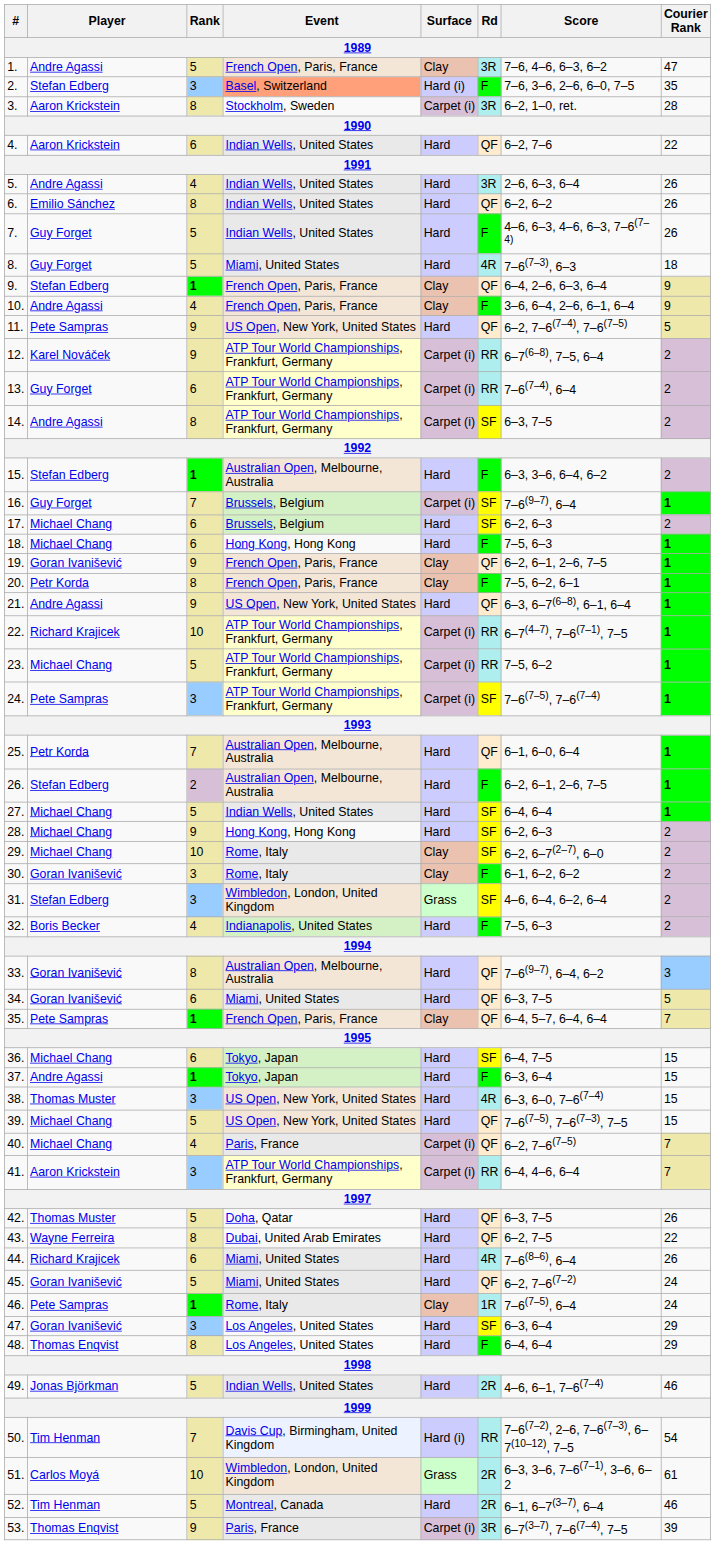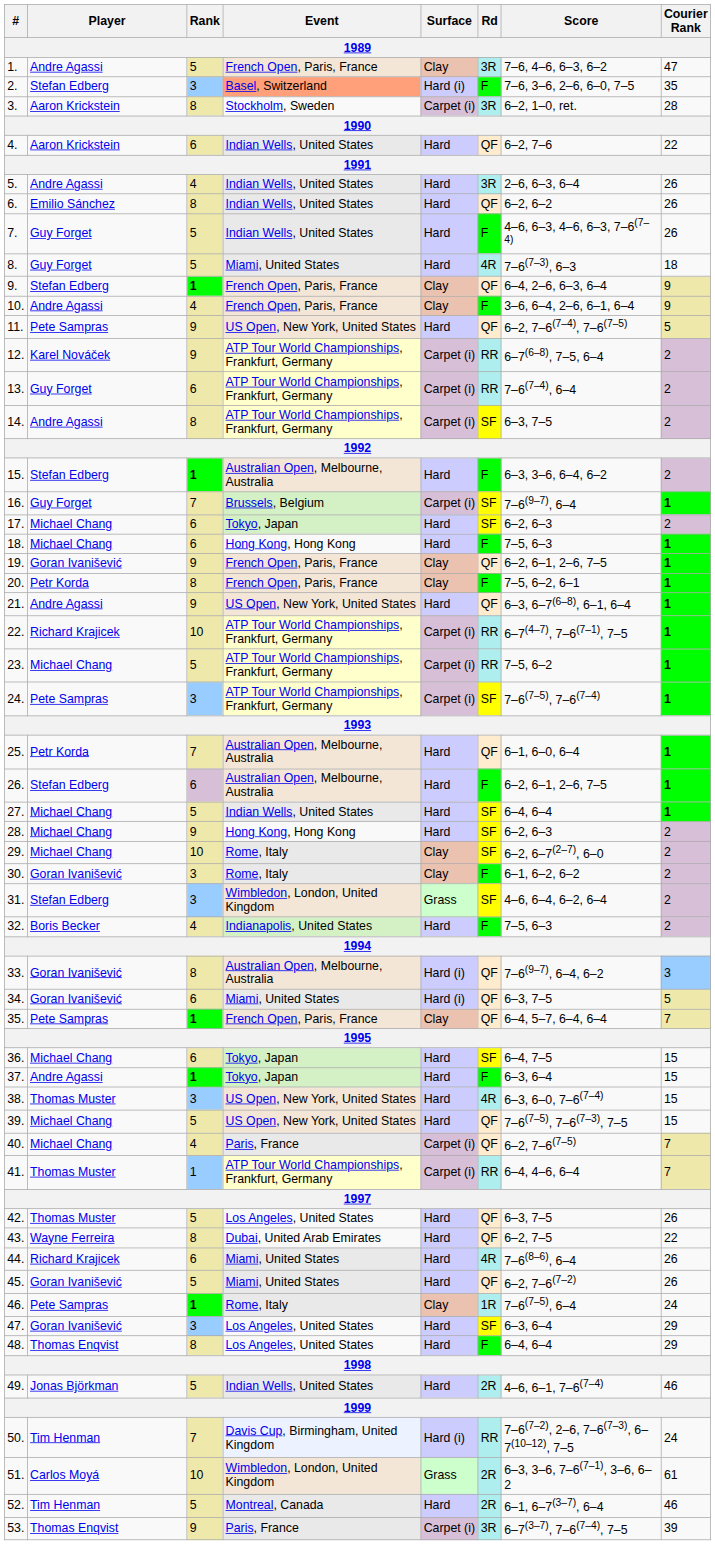 <table class="wikitable sortable">
 <tr>
 <th>#</th>
 <th width=200>Player</th>
 <th>Rank</th>
 <th width=250>Event</th>
 <th>Surface</th>
 <th>Rd</th>
 <th width=200>Score</th>
 <th>Courier<br>Rank</th>
 </tr>
 <tr>
 <th colspan=8><a href='#'>1989</a></th>
 </tr>
 <tr>
 <td>1.</td>
 <td> <a href='#'>Andre Agassi</a></td>
 <td bgcolor=EEE8AA>5</td>
 <td bgcolor=f3e6d7><a href='#'>French Open</a>, Paris, France</td>
 <td bgcolor=#ebc2af>Clay</td>
 <td bgcolor=afeeee>3R</td>
 <td>7–6, 4–6, 6–3, 6–2</td>
 <td>47</td>
 </tr>
 <tr>
 <td>2.</td>
 <td> <a href='#'>Stefan Edberg</a></td>
 <td bgcolor=99ccff>3</td>
 <td style="background: lightsalmon;"><a href='#'>Basel</a>, Switzerland</td>
 <td bgcolor=CCCCFF>Hard (i)</td>
 <td bgcolor=lime>F</td>
 <td>7–6, 3–6, 2–6, 6–0, 7–5</td>
 <td>35</td>
 </tr>
 <tr>
 <td>3.</td>
 <td> <a href='#'>Aaron Krickstein</a></td>
 <td bgcolor=EEE8AA>8</td>
 <td><a href='#'>Stockholm</a>, Sweden</td>
 <td bgcolor=thistle>Carpet (i)</td>
 <td bgcolor=afeeee>3R</td>
 <td>6–2, 1–0, ret.</td>
 <td>28</td>
 </tr>
 <tr>
 <th colspan=8><a href='#'>1990</a></th>
 </tr>
 <tr>
 <td>4.</td>
 <td> <a href='#'>Aaron Krickstein</a></td>
 <td bgcolor=EEE8AA>6</td>
 <td bgcolor=e9e9e9><a href='#'>Indian Wells</a>, United States</td>
 <td bgcolor=CCCCFF>Hard</td>
 <td bgcolor=ffebcd>QF</td>
 <td>6–2, 7–6</td>
 <td>22</td>
 </tr>
 <tr>
 <th colspan=8><a href='#'>1991</a></th>
 </tr>
 <tr>
 <td>5.</td>
 <td> <a href='#'>Andre Agassi</a></td>
 <td bgcolor=EEE8AA>4</td>
 <td bgcolor=e9e9e9><a href='#'>Indian Wells</a>, United States</td>
 <td bgcolor=CCCCFF>Hard</td>
 <td bgcolor=afeeee>3R</td>
 <td>2–6, 6–3, 6–4</td>
 <td>26</td>
 </tr>
 <tr>
 <td>6.</td>
 <td> <a href='#'>Emilio Sánchez</a></td>
 <td bgcolor=EEE8AA>8</td>
 <td bgcolor=e9e9e9><a href='#'>Indian Wells</a>, United States</td>
 <td bgcolor=CCCCFF>Hard</td>
 <td bgcolor=ffebcd>QF</td>
 <td>6–2, 6–2</td>
 <td>26</td>
 </tr>
 <tr>
 <td>7.</td>
 <td> <a href='#'>Guy Forget</a></td>
 <td bgcolor=EEE8AA>5</td>
 <td bgcolor=e9e9e9><a href='#'>Indian Wells</a>, United States</td>
 <td bgcolor=CCCCFF>Hard</td>
 <td bgcolor=lime>F</td>
 <td>4–6, 6–3, 4–6, 6–3, 7–6<sup>(7–4)</sup></td>
 <td>26</td>
 </tr>
 <tr>
 <td>8.</td>
 <td> <a href='#'>Guy Forget</a></td>
 <td bgcolor=EEE8AA>5</td>
 <td bgcolor=e9e9e9><a href='#'>Miami</a>, United States</td>
 <td bgcolor=CCCCFF>Hard</td>
 <td bgcolor=afeeee>4R</td>
 <td>7–6<sup>(7–3)</sup>, 6–3</td>
 <td>18</td>
 </tr>
 <tr>
 <td>9.</td>
 <td> <a href='#'>Stefan Edberg</a></td>
 <td bgcolor=lime><strong>1</strong></td>
 <td bgcolor=f3e6d7><a href='#'>French Open</a>, Paris, France</td>
 <td bgcolor=#ebc2af>Clay</td>
 <td bgcolor=ffebcd>QF</td>
 <td>6–4, 2–6, 6–3, 6–4</td>
 <td bgcolor=EEE8AA>9</td>
 </tr>
 <tr>
 <td>10.</td>
 <td> <a href='#'>Andre Agassi</a></td>
 <td bgcolor=EEE8AA>4</td>
 <td bgcolor=f3e6d7><a href='#'>French Open</a>, Paris, France</td>
 <td bgcolor=#ebc2af>Clay</td>
 <td bgcolor=lime>F</td>
 <td>3–6, 6–4, 2–6, 6–1, 6–4</td>
 <td bgcolor=EEE8AA>9</td>
 </tr>
 <tr>
 <td>11.</td>
 <td> <a href='#'>Pete Sampras</a></td>
 <td bgcolor=EEE8AA>9</td>
 <td bgcolor=f3e6d7><a href='#'>US Open</a>, New York, United States</td>
 <td bgcolor=CCCCFF>Hard</td>
 <td bgcolor=ffebcd>QF</td>
 <td>6–2, 7–6<sup>(7–4)</sup>, 7–6<sup>(7–5)</sup></td>
 <td bgcolor=EEE8AA>5</td>
 </tr>
 <tr>
 <td>12.</td>
 <td> <a href='#'>Karel Nováček</a></td>
 <td bgcolor=EEE8AA>9</td>
 <td bgcolor=ffffcc><a href='#'>ATP Tour World Championships</a>, Frankfurt, Germany</td>
 <td bgcolor=thistle>Carpet (i)</td>
 <td bgcolor=afeeee>RR</td>
 <td>6–7<sup>(6–8)</sup>, 7–5, 6–4</td>
 <td bgcolor=thistle>2</td>
 </tr>
 <tr>
 <td>13.</td>
 <td> <a href='#'>Guy Forget</a></td>
 <td bgcolor=EEE8AA>6</td>
 <td bgcolor=ffffcc><a href='#'>ATP Tour World Championships</a>, Frankfurt, Germany</td>
 <td bgcolor=thistle>Carpet (i)</td>
 <td bgcolor=afeeee>RR</td>
 <td>7–6<sup>(7–4)</sup>, 6–4</td>
 <td bgcolor=thistle>2</td>
 </tr>
 <tr>
 <td>14.</td>
 <td> <a href='#'>Andre Agassi</a></td>
 <td bgcolor=EEE8AA>8</td>
 <td bgcolor=ffffcc><a href='#'>ATP Tour World Championships</a>, Frankfurt, Germany</td>
 <td bgcolor=thistle>Carpet (i)</td>
 <td bgcolor=yellow>SF</td>
 <td>6–3, 7–5</td>
 <td bgcolor=thistle>2</td>
 </tr>
 <tr>
 <th colspan=8><a href='#'>1992</a></th>
 </tr>
 <tr>
 <td>15.</td>
 <td> <a href='#'>Stefan Edberg</a></td>
 <td bgcolor=lime><strong>1</strong></td>
 <td bgcolor=f3e6d7><a href='#'>Australian Open</a>, Melbourne, Australia</td>
 <td bgcolor=CCCCFF>Hard</td>
 <td bgcolor=lime>F</td>
 <td>6–3, 3–6, 6–4, 6–2</td>
 <td bgcolor=thistle>2</td>
 </tr>
 <tr>
 <td>16.</td>
 <td> <a href='#'>Guy Forget</a></td>
 <td bgcolor=EEE8AA>7</td>
 <td bgcolor=d4f1c5><a href='#'>Brussels</a>, Belgium</td>
 <td bgcolor=thistle>Carpet (i)</td>
 <td bgcolor=yellow>SF</td>
 <td>7–6<sup>(9–7)</sup>, 6–4</td>
 <td bgcolor=lime><strong>1</strong></td>
 </tr>
 <tr>
 <td>17.</td>
 <td> <a href='#'>Michael Chang</a></td>
 <td bgcolor=EEE8AA>6</td>
-<td bgcolor=d4f1c5><a href='#'>Brussels</a>, Belgium</td>
+<td bgcolor=d4f1c5><a href='#'>Tokyo</a>, Japan</td>
 <td bgcolor=CCCCFF>Hard</td>
 <td bgcolor=yellow>SF</td>
 <td>6–2, 6–3</td>
 <td bgcolor=thistle>2</td>
 </tr>
 <tr>
 <td>18.</td>
 <td> <a href='#'>Michael Chang</a></td>
 <td bgcolor=EEE8AA>6</td>
 <td><a href='#'>Hong Kong</a>, Hong Kong</td>
 <td bgcolor=CCCCFF>Hard</td>
 <td bgcolor=lime>F</td>
 <td>7–5, 6–3</td>
 <td bgcolor=lime><strong>1</strong></td>
 </tr>
 <tr>
 <td>19.</td>
 <td> <a href='#'>Goran Ivanišević</a></td>
 <td bgcolor=EEE8AA>9</td>
 <td bgcolor=f3e6d7><a href='#'>French Open</a>, Paris, France</td>
 <td bgcolor=#ebc2af>Clay</td>
 <td bgcolor=ffebcd>QF</td>
 <td>6–2, 6–1, 2–6, 7–5</td>
 <td bgcolor=lime><strong>1</strong></td>
 </tr>
 <tr>
 <td>20.</td>
 <td> <a href='#'>Petr Korda</a></td>
 <td bgcolor=EEE8AA>8</td>
 <td bgcolor=f3e6d7><a href='#'>French Open</a>, Paris, France</td>
 <td bgcolor=#ebc2af>Clay</td>
 <td bgcolor=lime>F</td>
 <td>7–5, 6–2, 6–1</td>
 <td bgcolor=lime><strong>1</strong></td>
 </tr>
 <tr>
 <td>21.</td>
 <td> <a href='#'>Andre Agassi</a></td>
 <td bgcolor=EEE8AA>9</td>
 <td bgcolor=f3e6d7><a href='#'>US Open</a>, New York, United States</td>
 <td bgcolor=CCCCFF>Hard</td>
 <td bgcolor=ffebcd>QF</td>
 <td>6–3, 6–7<sup>(6–8)</sup>, 6–1, 6–4</td>
 <td bgcolor=lime><strong>1</strong></td>
 </tr>
 <tr>
 <td>22.</td>
 <td> <a href='#'>Richard Krajicek</a></td>
 <td bgcolor=EEE8AA>10</td>
 <td bgcolor=ffffcc><a href='#'>ATP Tour World Championships</a>, Frankfurt, Germany</td>
 <td bgcolor=thistle>Carpet (i)</td>
 <td bgcolor=afeeee>RR</td>
 <td>6–7<sup>(4–7)</sup>, 7–6<sup>(7–1)</sup>, 7–5</td>
 <td bgcolor=lime><strong>1</strong></td>
 </tr>
 <tr>
 <td>23.</td>
 <td> <a href='#'>Michael Chang</a></td>
 <td bgcolor=EEE8AA>5</td>
 <td bgcolor=ffffcc><a href='#'>ATP Tour World Championships</a>, Frankfurt, Germany</td>
 <td bgcolor=thistle>Carpet (i)</td>
 <td bgcolor=afeeee>RR</td>
 <td>7–5, 6–2</td>
 <td bgcolor=lime><strong>1</strong></td>
 </tr>
 <tr>
 <td>24.</td>
 <td> <a href='#'>Pete Sampras</a></td>
 <td bgcolor=99ccff>3</td>
 <td bgcolor=ffffcc><a href='#'>ATP Tour World Championships</a>, Frankfurt, Germany</td>
 <td bgcolor=thistle>Carpet (i)</td>
 <td bgcolor=yellow>SF</td>
 <td>7–6<sup>(7–5)</sup>, 7–6<sup>(7–4)</sup></td>
 <td bgcolor=lime><strong>1</strong></td>
 </tr>
 <tr>
 <th colspan=8><a href='#'>1993</a></th>
 </tr>
 <tr>
 <td>25.</td>
 <td> <a href='#'>Petr Korda</a></td>
 <td bgcolor=EEE8AA>7</td>
 <td bgcolor=f3e6d7><a href='#'>Australian Open</a>, Melbourne, Australia</td>
 <td bgcolor=CCCCFF>Hard</td>
 <td bgcolor=ffebcd>QF</td>
 <td>6–1, 6–0, 6–4</td>
 <td bgcolor=lime><strong>1</strong></td>
 </tr>
 <tr>
 <td>26.</td>
 <td> <a href='#'>Stefan Edberg</a></td>
-<td bgcolor=thistle>2</td>
+<td bgcolor=thistle>6</td>
 <td bgcolor=f3e6d7><a href='#'>Australian Open</a>, Melbourne, Australia</td>
 <td bgcolor=CCCCFF>Hard</td>
 <td bgcolor=lime>F</td>
 <td>6–2, 6–1, 2–6, 7–5</td>
 <td bgcolor=lime><strong>1</strong></td>
 </tr>
 <tr>
 <td>27.</td>
 <td> <a href='#'>Michael Chang</a></td>
 <td bgcolor=EEE8AA>5</td>
 <td bgcolor=e9e9e9><a href='#'>Indian Wells</a>, United States</td>
 <td bgcolor=CCCCFF>Hard</td>
 <td bgcolor=yellow>SF</td>
 <td>6–4, 6–4</td>
 <td bgcolor=lime><strong>1</strong></td>
 </tr>
 <tr>
 <td>28.</td>
 <td> <a href='#'>Michael Chang</a></td>
 <td bgcolor=EEE8AA>9</td>
 <td><a href='#'>Hong Kong</a>, Hong Kong</td>
 <td bgcolor=CCCCFF>Hard</td>
 <td bgcolor=yellow>SF</td>
 <td>6–2, 6–3</td>
 <td bgcolor=thistle>2</td>
 </tr>
 <tr>
 <td>29.</td>
 <td> <a href='#'>Michael Chang</a></td>
 <td bgcolor=EEE8AA>10</td>
 <td bgcolor=e9e9e9><a href='#'>Rome</a>, Italy</td>
 <td bgcolor=#ebc2af>Clay</td>
 <td bgcolor=yellow>SF</td>
 <td>6–2, 6–7<sup>(2–7)</sup>, 6–0</td>
 <td bgcolor=thistle>2</td>
 </tr>
 <tr>
 <td>30.</td>
 <td> <a href='#'>Goran Ivanišević</a></td>
 <td bgcolor=EEE8AA>3</td>
 <td bgcolor=e9e9e9><a href='#'>Rome</a>, Italy</td>
 <td bgcolor=#ebc2af>Clay</td>
 <td bgcolor=lime>F</td>
 <td>6–1, 6–2, 6–2</td>
 <td bgcolor=thistle>2</td>
 </tr>
 <tr>
 <td>31.</td>
 <td> <a href='#'>Stefan Edberg</a></td>
 <td bgcolor=99ccff>3</td>
 <td bgcolor=f3e6d7><a href='#'>Wimbledon</a>, London, United Kingdom</td>
 <td bgcolor=#cfc>Grass</td>
 <td bgcolor=yellow>SF</td>
 <td>4–6, 6–4, 6–2, 6–4</td>
 <td bgcolor=thistle>2</td>
 </tr>
 <tr>
 <td>32.</td>
 <td> <a href='#'>Boris Becker</a></td>
 <td bgcolor=EEE8AA>4</td>
 <td bgcolor=d4f1c5><a href='#'>Indianapolis</a>, United States</td>
 <td bgcolor=CCCCFF>Hard</td>
 <td bgcolor=lime>F</td>
 <td>7–5, 6–3</td>
 <td bgcolor=thistle>2</td>
 </tr>
 <tr>
 <th colspan=8><a href='#'>1994</a></th>
 </tr>
 <tr>
 <td>33.</td>
 <td> <a href='#'>Goran Ivanišević</a></td>
 <td bgcolor=EEE8AA>8</td>
 <td bgcolor=f3e6d7><a href='#'>Australian Open</a>, Melbourne, Australia</td>
-<td bgcolor=CCCCFF>Hard</td>
+<td bgcolor=CCCCFF>Hard (i)</td>
 <td bgcolor=ffebcd>QF</td>
 <td>7–6<sup>(9–7)</sup>, 6–4, 6–2</td>
 <td bgcolor=99ccff>3</td>
 </tr>
 <tr>
 <td>34.</td>
 <td> <a href='#'>Goran Ivanišević</a></td>
 <td bgcolor=EEE8AA>6</td>
 <td bgcolor=e9e9e9><a href='#'>Miami</a>, United States</td>
-<td bgcolor=CCCCFF>Hard</td>
+<td bgcolor=CCCCFF>Hard (i)</td>
 <td bgcolor=ffebcd>QF</td>
 <td>6–3, 7–5</td>
 <td bgcolor=EEE8AA>5</td>
 </tr>
 <tr>
 <td>35.</td>
 <td> <a href='#'>Pete Sampras</a></td>
 <td bgcolor=lime><strong>1</strong></td>
 <td bgcolor=f3e6d7><a href='#'>French Open</a>, Paris, France</td>
 <td bgcolor=#ebc2af>Clay</td>
 <td bgcolor=ffebcd>QF</td>
 <td>6–4, 5–7, 6–4, 6–4</td>
 <td bgcolor=EEE8AA>7</td>
 </tr>
 <tr>
 <th colspan=8><a href='#'>1995</a></th>
 </tr>
 <tr>
 <td>36.</td>
 <td> <a href='#'>Michael Chang</a></td>
 <td bgcolor=EEE8AA>6</td>
 <td bgcolor=d4f1c5><a href='#'>Tokyo</a>, Japan</td>
 <td bgcolor=CCCCFF>Hard</td>
 <td bgcolor=yellow>SF</td>
 <td>6–4, 7–5</td>
 <td>15</td>
 </tr>
 <tr>
 <td>37.</td>
 <td> <a href='#'>Andre Agassi</a></td>
 <td bgcolor=lime><strong>1</strong></td>
 <td bgcolor=d4f1c5><a href='#'>Tokyo</a>, Japan</td>
 <td bgcolor=CCCCFF>Hard</td>
 <td bgcolor=lime>F</td>
 <td>6–3, 6–4</td>
 <td>15</td>
 </tr>
 <tr>
 <td>38.</td>
 <td> <a href='#'>Thomas Muster</a></td>
 <td bgcolor=99ccff>3</td>
 <td bgcolor=f3e6d7><a href='#'>US Open</a>, New York, United States</td>
 <td bgcolor=CCCCFF>Hard</td>
 <td bgcolor=afeeee>4R</td>
 <td>6–3, 6–0, 7–6<sup>(7–4)</sup></td>
 <td>15</td>
 </tr>
 <tr>
 <td>39.</td>
 <td> <a href='#'>Michael Chang</a></td>
 <td bgcolor=EEE8AA>5</td>
 <td bgcolor=f3e6d7><a href='#'>US Open</a>, New York, United States</td>
 <td bgcolor=CCCCFF>Hard</td>
 <td bgcolor=ffebcd>QF</td>
 <td>7–6<sup>(7–5)</sup>, 7–6<sup>(7–3)</sup>, 7–5</td>
 <td>15</td>
 </tr>
 <tr>
 <td>40.</td>
 <td> <a href='#'>Michael Chang</a></td>
 <td bgcolor=EEE8AA>4</td>
 <td bgcolor=e9e9e9><a href='#'>Paris</a>, France</td>
 <td bgcolor=thistle>Carpet (i)</td>
 <td bgcolor=ffebcd>QF</td>
 <td>6–2, 7–6<sup>(7–5)</sup></td>
 <td bgcolor=EEE8AA>7</td>
 </tr>
 <tr>
 <td>41.</td>
-<td> <a href='#'>Aaron Krickstein</a></td>
-<td bgcolor=99ccff>3</td>
+<td> <a href='#'>Thomas Muster</a></td>
+<td bgcolor=99ccff>1</td>
 <td bgcolor=ffffcc><a href='#'>ATP Tour World Championships</a>, Frankfurt, Germany</td>
 <td bgcolor=thistle>Carpet (i)</td>
 <td bgcolor=afeeee>RR</td>
 <td>6–4, 4–6, 6–4</td>
 <td bgcolor=EEE8AA>7</td>
 </tr>
 <tr>
 <th colspan=8><a href='#'>1997</a></th>
 </tr>
 <tr>
 <td>42.</td>
 <td> <a href='#'>Thomas Muster</a></td>
 <td bgcolor=EEE8AA>5</td>
-<td><a href='#'>Doha</a>, Qatar</td>
+<td><a href='#'>Los Angeles</a>, United States</td>
 <td bgcolor=CCCCFF>Hard</td>
 <td bgcolor=ffebcd>QF</td>
 <td>6–3, 7–5</td>
 <td>26</td>
 </tr>
 <tr>
 <td>43.</td>
 <td> <a href='#'>Wayne Ferreira</a></td>
 <td bgcolor=EEE8AA>8</td>
 <td><a href='#'>Dubai</a>, United Arab Emirates</td>
 <td bgcolor=CCCCFF>Hard</td>
 <td bgcolor=ffebcd>QF</td>
 <td>6–2, 7–5</td>
 <td>22</td>
 </tr>
 <tr>
 <td>44.</td>
 <td> <a href='#'>Richard Krajicek</a></td>
 <td bgcolor=EEE8AA>6</td>
 <td bgcolor=e9e9e9><a href='#'>Miami</a>, United States</td>
 <td bgcolor=CCCCFF>Hard</td>
 <td bgcolor=afeeee>4R</td>
 <td>7–6<sup>(8–6)</sup>, 6–4</td>
 <td>26</td>
 </tr>
 <tr>
 <td>45.</td>
 <td> <a href='#'>Goran Ivanišević</a></td>
 <td bgcolor=EEE8AA>5</td>
 <td bgcolor=e9e9e9><a href='#'>Miami</a>, United States</td>
 <td bgcolor=CCCCFF>Hard</td>
 <td bgcolor=ffebcd>QF</td>
 <td>6–2, 7–6<sup>(7–2)</sup></td>
-<td>24</td>
+<td>26</td>
 </tr>
 <tr>
 <td>46.</td>
 <td> <a href='#'>Pete Sampras</a></td>
 <td bgcolor=lime><strong>1</strong></td>
 <td bgcolor=e9e9e9><a href='#'>Rome</a>, Italy</td>
 <td bgcolor=#ebc2af>Clay</td>
 <td bgcolor=afeeee>1R</td>
 <td>7–6<sup>(7–5)</sup>, 6–4</td>
 <td>24</td>
 </tr>
 <tr>
 <td>47.</td>
 <td> <a href='#'>Goran Ivanišević</a></td>
 <td bgcolor=99ccff>3</td>
 <td><a href='#'>Los Angeles</a>, United States</td>
 <td bgcolor=CCCCFF>Hard</td>
 <td bgcolor=yellow>SF</td>
 <td>6–3, 6–4</td>
 <td>29</td>
 </tr>
 <tr>
 <td>48.</td>
 <td> <a href='#'>Thomas Enqvist</a></td>
 <td bgcolor=EEE8AA>8</td>
 <td><a href='#'>Los Angeles</a>, United States</td>
 <td bgcolor=CCCCFF>Hard</td>
 <td bgcolor=lime>F</td>
 <td>6–4, 6–4</td>
 <td>29</td>
 </tr>
 <tr>
 <th colspan=8><a href='#'>1998</a></th>
 </tr>
 <tr>
 <td>49.</td>
 <td> <a href='#'>Jonas Björkman</a></td>
 <td bgcolor=EEE8AA>5</td>
 <td bgcolor=e9e9e9><a href='#'>Indian Wells</a>, United States</td>
 <td bgcolor=CCCCFF>Hard</td>
 <td bgcolor=afeeee>2R</td>
 <td>4–6, 6–1, 7–6<sup>(7–4)</sup></td>
 <td>46</td>
 </tr>
 <tr>
 <th colspan=8><a href='#'>1999</a></th>
 </tr>
 <tr>
 <td>50.</td>
 <td> <a href='#'>Tim Henman</a></td>
 <td bgcolor=EEE8AA>7</td>
 <td bgcolor=ECF2FF><a href='#'>Davis Cup</a>, Birmingham, United Kingdom</td>
 <td bgcolor=CCCCFF>Hard (i)</td>
 <td bgcolor=afeeee>RR</td>
 <td>7–6<sup>(7–2)</sup>, 2–6, 7–6<sup>(7–3)</sup>, 6–7<sup>(10–12)</sup>, 7–5</td>
-<td>54</td>
+<td>24</td>
 </tr>
 <tr>
 <td>51.</td>
 <td> <a href='#'>Carlos Moyá</a></td>
 <td bgcolor=EEE8AA>10</td>
 <td bgcolor=f3e6d7><a href='#'>Wimbledon</a>, London, United Kingdom</td>
 <td bgcolor=#cfc>Grass</td>
 <td bgcolor=afeeee>2R</td>
 <td>6–3, 3–6, 7–6<sup>(7–1)</sup>, 3–6, 6–2</td>
 <td>61</td>
 </tr>
 <tr>
 <td>52.</td>
 <td> <a href='#'>Tim Henman</a></td>
 <td bgcolor=EEE8AA>5</td>
 <td bgcolor=e9e9e9><a href='#'>Montreal</a>, Canada</td>
 <td bgcolor=CCCCFF>Hard</td>
 <td bgcolor=afeeee>2R</td>
 <td>6–1, 6–7<sup>(3–7)</sup>, 6–4</td>
 <td>46</td>
 </tr>
 <tr>
 <td>53.</td>
 <td> <a href='#'>Thomas Enqvist</a></td>
 <td bgcolor=EEE8AA>9</td>
 <td bgcolor=e9e9e9><a href='#'>Paris</a>, France</td>
 <td bgcolor=thistle>Carpet (i)</td>
 <td bgcolor=afeeee>3R</td>
 <td>6–7<sup>(3–7)</sup>, 7–6<sup>(7–4)</sup>, 7–5</td>
 <td>39</td>
 </tr>
 </table>
